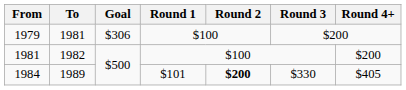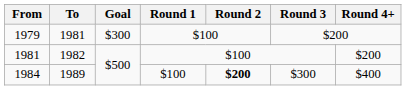 <table class="wikitable" style="text-align: center; margin-right:0">
 <tr>
 <th style="width:50px;">From</th>
 <th style="width:50px;">To</th>
 <th style="width:50px;">Goal</th>
 <th style="width:75px;">Round 1</th>
 <th style="width:75px;">Round 2</th>
 <th style="width:75px;">Round 3</th>
 <th style="width:75px;">Round 4+</th>
 </tr>
 <tr>
 <td>1979</td>
 <td>1981</td>
-<td>$306</td>
+<td>$300</td>
 <td colspan="2" style="text-align:center;">$100</td>
 <td colspan="2" style="text-align:center;">$200</td>
 </tr>
 <tr>
 <td>1981</td>
 <td>1982</td>
 <td rowspan="2">$500</td>
 <td colspan="3" style="text-align:center;">$100</td>
 <td>$200</td>
 </tr>
 <tr>
 <td>1984</td>
 <td>1989</td>
-<td>$101</td>
+<td>$100</td>
 <td><strong>$200</strong></td>
-<td>$330</td>
-<td>$405</td>
+<td>$300</td>
+<td>$400</td>
 </tr>
 </table>
